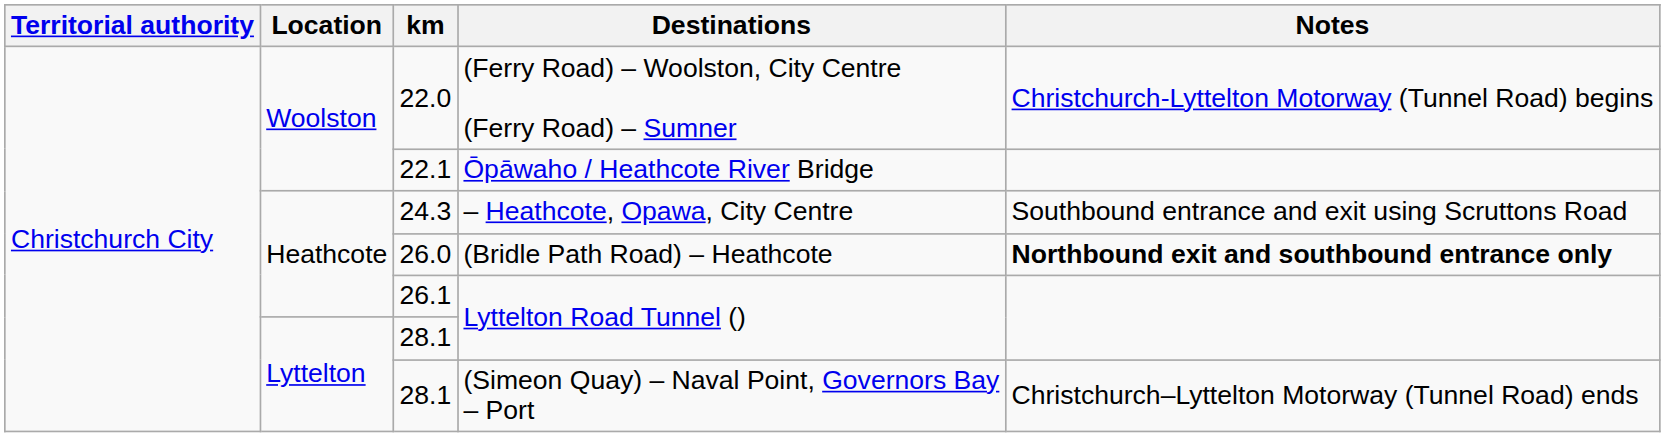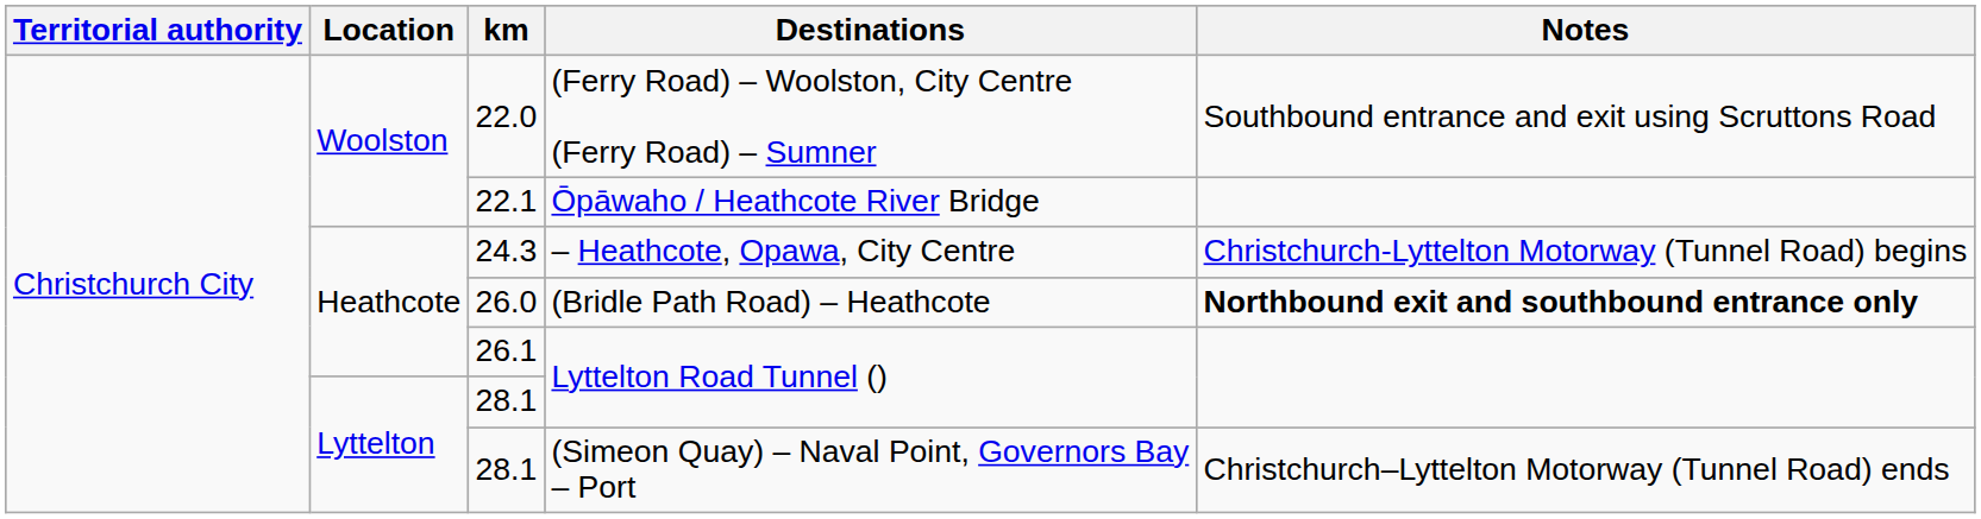 <table class="wikitable">
 <tr>
 <th><a href='#'>Territorial authority</a></th>
 <th>Location</th>
 <th>km</th>
 <th>Destinations</th>
 <th>Notes</th>
 </tr>
 <tr>
 <td rowspan=7><a href='#'>Christchurch City</a></td>
 <td rowspan=2><a href='#'>Woolston</a></td>
 <td>22.0</td>
 <td>(Ferry Road) – Woolston, City Centre<br><br>(Ferry Road) – <a href='#'>Sumner</a></td>
-<td> <a href='#'>Christchurch-Lyttelton Motorway</a> (Tunnel Road) begins</td>
+<td>Southbound entrance and exit using Scruttons Road</td>
 </tr>
 <tr>
 <td>22.1</td>
 <td><a href='#'>Ōpāwaho / Heathcote River</a> Bridge</td>
 <td></td>
 </tr>
 <tr>
 <td rowspan=3>Heathcote</td>
 <td>24.3</td>
 <td> – <a href='#'>Heathcote</a>, <a href='#'>Opawa</a>, City Centre</td>
-<td>Southbound entrance and exit using Scruttons Road</td>
+<td> <a href='#'>Christchurch-Lyttelton Motorway</a> (Tunnel Road) begins</td>
 </tr>
 <tr>
 <td>26.0</td>
 <td>(Bridle Path Road) – Heathcote</td>
 <td><strong>Northbound exit and southbound entrance only</strong></td>
 </tr>
 <tr>
 <td>26.1</td>
 <td rowspan=2><a href='#'>Lyttelton Road Tunnel</a> ()</td>
 <td rowspan=2></td>
 </tr>
 <tr>
 <td rowspan=2><a href='#'>Lyttelton</a></td>
 <td>28.1</td>
 </tr>
 <tr>
 <td>28.1</td>
 <td>(Simeon Quay) – Naval Point, <a href='#'>Governors Bay</a><br> – Port</td>
 <td> Christchurch–Lyttelton Motorway (Tunnel Road) ends</td>
 </tr>
 </table>
